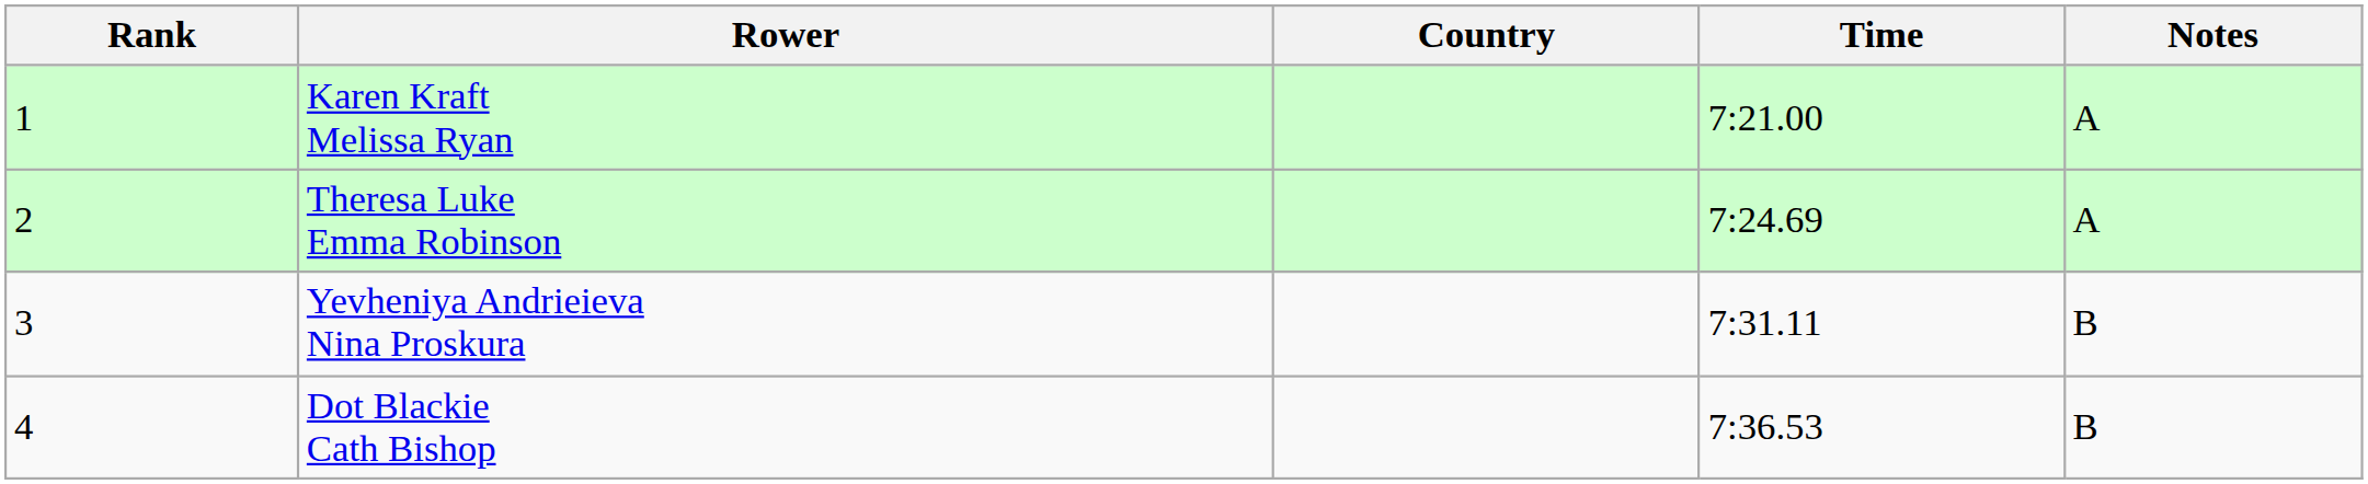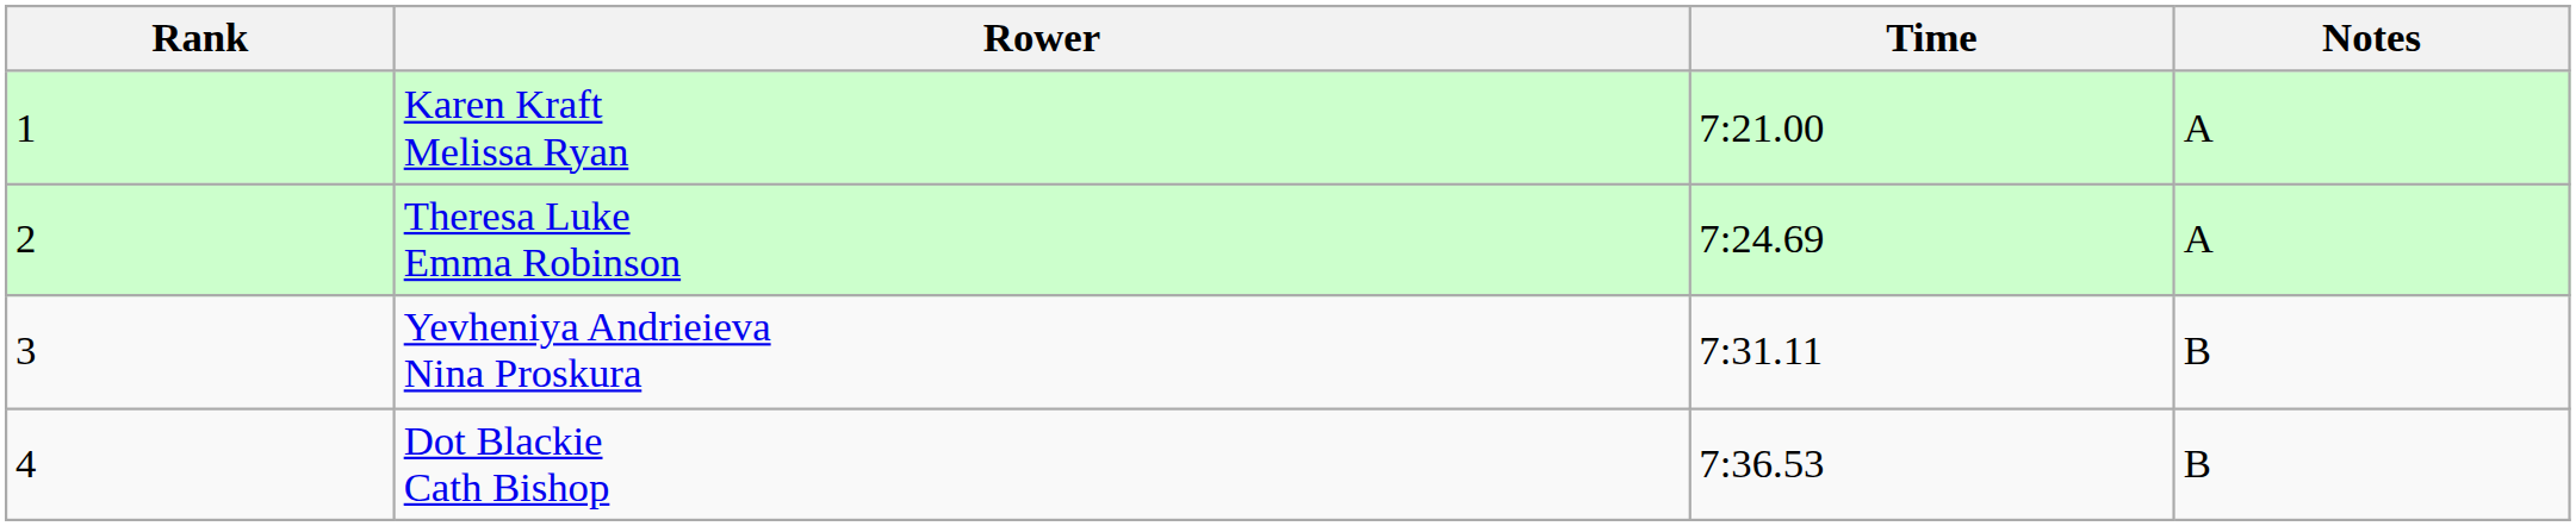 <table class="wikitable sortable" width=50%>
 <tr>
 <th>Rank</th>
 <th>Rower</th>
-<th>Country</th>
 <th>Time</th>
 <th>Notes</th>
 </tr>
 <tr bgcolor=ccffcc>
 <td>1</td>
 <td><a href='#'>Karen Kraft</a><br><a href='#'>Melissa Ryan</a></td>
-<td></td>
 <td>7:21.00</td>
 <td>A</td>
 </tr>
 <tr bgcolor=ccffcc>
 <td>2</td>
 <td><a href='#'>Theresa Luke</a><br><a href='#'>Emma Robinson</a></td>
-<td></td>
 <td>7:24.69</td>
 <td>A</td>
 </tr>
 <tr>
 <td>3</td>
 <td><a href='#'>Yevheniya Andrieieva</a><br><a href='#'>Nina Proskura</a></td>
-<td></td>
 <td>7:31.11</td>
 <td>B</td>
 </tr>
 <tr>
 <td>4</td>
 <td><a href='#'>Dot Blackie</a><br><a href='#'>Cath Bishop</a></td>
-<td></td>
 <td>7:36.53</td>
 <td>B</td>
 </tr>
 </table>
